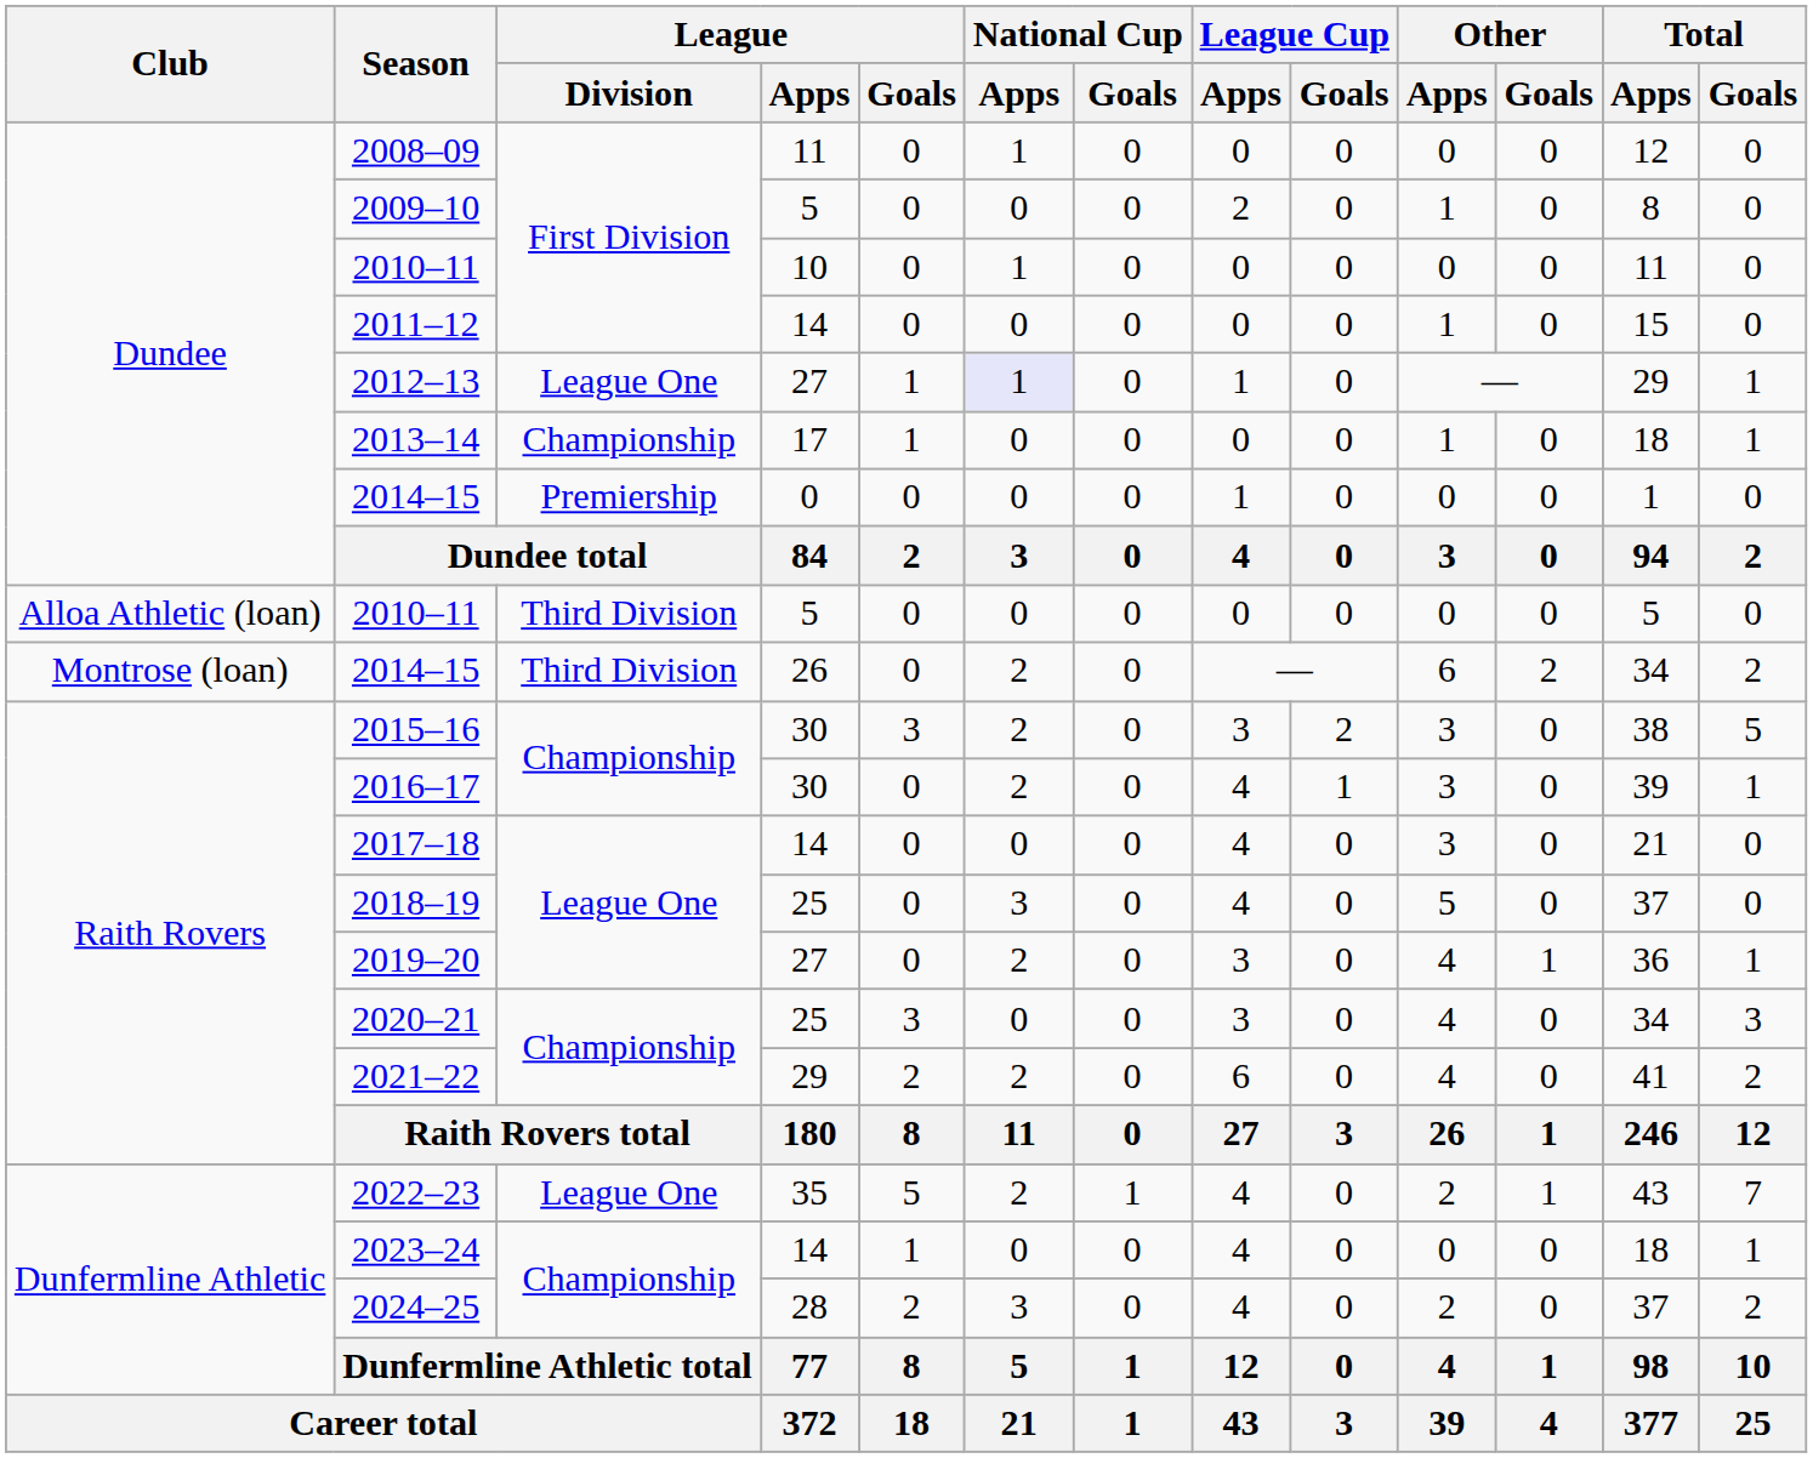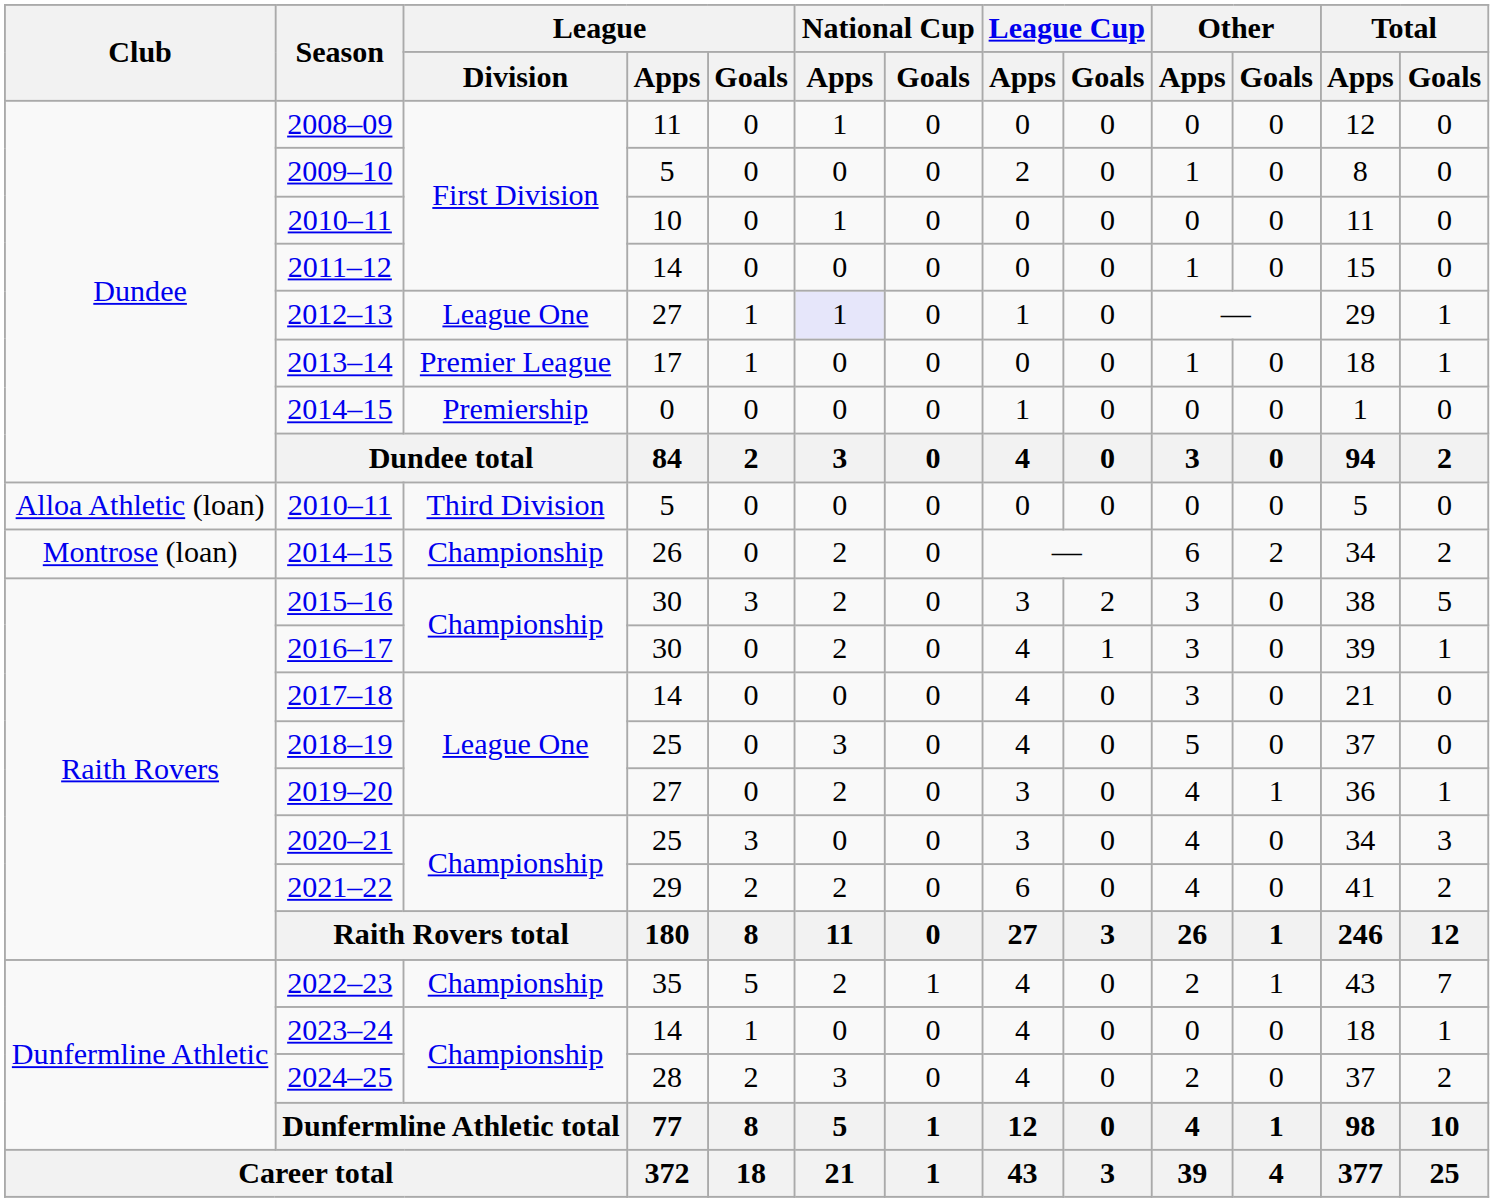 <table class="wikitable" style="text-align:center">
 <tr>
 <th rowspan="2">Club</th>
 <th rowspan="2">Season</th>
 <th colspan="3">League</th>
 <th colspan="2">National Cup</th>
 <th colspan="2"><a href='#'>League Cup</a></th>
 <th colspan="2">Other</th>
 <th colspan="2">Total</th>
 </tr>
 <tr>
 <th>Division</th>
 <th>Apps</th>
 <th>Goals</th>
 <th>Apps</th>
 <th>Goals</th>
 <th>Apps</th>
 <th>Goals</th>
 <th>Apps</th>
 <th>Goals</th>
 <th>Apps</th>
 <th>Goals</th>
 </tr>
 <tr>
 <td rowspan="8"><a href='#'>Dundee</a></td>
 <td><a href='#'>2008–09</a></td>
 <td rowspan="4"><a href='#'>First Division</a></td>
 <td>11</td>
 <td>0</td>
 <td>1</td>
 <td>0</td>
 <td>0</td>
 <td>0</td>
 <td>0</td>
 <td>0</td>
 <td>12</td>
 <td>0</td>
 </tr>
 <tr>
 <td><a href='#'>2009–10</a></td>
 <td>5</td>
 <td>0</td>
 <td>0</td>
 <td>0</td>
 <td>2</td>
 <td>0</td>
 <td>1</td>
 <td>0</td>
 <td>8</td>
 <td>0</td>
 </tr>
 <tr>
 <td><a href='#'>2010–11</a></td>
 <td>10</td>
 <td>0</td>
 <td>1</td>
 <td>0</td>
 <td>0</td>
 <td>0</td>
 <td>0</td>
 <td>0</td>
 <td>11</td>
 <td>0</td>
 </tr>
 <tr>
 <td><a href='#'>2011–12</a></td>
 <td>14</td>
 <td>0</td>
 <td>0</td>
 <td>0</td>
 <td>0</td>
 <td>0</td>
 <td>1</td>
 <td>0</td>
 <td>15</td>
 <td>0</td>
 </tr>
 <tr>
 <td><a href='#'>2012–13</a></td>
 <td><a href='#'>League One</a></td>
 <td>27</td>
 <td>1</td>
 <td style="background: lavender;">1</td>
 <td>0</td>
 <td>1</td>
 <td>0</td>
 <td colspan="2">—</td>
 <td>29</td>
 <td>1</td>
 </tr>
 <tr>
 <td><a href='#'>2013–14</a></td>
-<td><a href='#'>Championship</a></td>
+<td><a href='#'>Premier League</a></td>
 <td>17</td>
 <td>1</td>
 <td>0</td>
 <td>0</td>
 <td>0</td>
 <td>0</td>
 <td>1</td>
 <td>0</td>
 <td>18</td>
 <td>1</td>
 </tr>
 <tr>
 <td><a href='#'>2014–15</a></td>
 <td><a href='#'>Premiership</a></td>
 <td>0</td>
 <td>0</td>
 <td>0</td>
 <td>0</td>
 <td>1</td>
 <td>0</td>
 <td>0</td>
 <td>0</td>
 <td>1</td>
 <td>0</td>
 </tr>
 <tr>
 <th colspan="2">Dundee total</th>
 <th>84</th>
 <th>2</th>
 <th>3</th>
 <th>0</th>
 <th>4</th>
 <th>0</th>
 <th>3</th>
 <th>0</th>
 <th>94</th>
 <th>2</th>
 </tr>
 <tr>
 <td><a href='#'>Alloa Athletic</a> (loan)</td>
 <td><a href='#'>2010–11</a></td>
 <td><a href='#'>Third Division</a></td>
 <td>5</td>
 <td>0</td>
 <td>0</td>
 <td>0</td>
 <td>0</td>
 <td>0</td>
 <td>0</td>
 <td>0</td>
 <td>5</td>
 <td>0</td>
 </tr>
 <tr>
 <td><a href='#'>Montrose</a> (loan)</td>
 <td><a href='#'>2014–15</a></td>
-<td><a href='#'>Third Division</a></td>
+<td><a href='#'>Championship</a></td>
 <td>26</td>
 <td>0</td>
 <td>2</td>
 <td>0</td>
 <td colspan="2">—</td>
 <td>6</td>
 <td>2</td>
 <td>34</td>
 <td>2</td>
 </tr>
 <tr>
 <td rowspan="8"><a href='#'>Raith Rovers</a></td>
 <td><a href='#'>2015–16</a></td>
 <td rowspan="2"><a href='#'>Championship</a></td>
 <td>30</td>
 <td>3</td>
 <td>2</td>
 <td>0</td>
 <td>3</td>
 <td>2</td>
 <td>3</td>
 <td>0</td>
 <td>38</td>
 <td>5</td>
 </tr>
 <tr>
 <td><a href='#'>2016–17</a></td>
 <td>30</td>
 <td>0</td>
 <td>2</td>
 <td>0</td>
 <td>4</td>
 <td>1</td>
 <td>3</td>
 <td>0</td>
 <td>39</td>
 <td>1</td>
 </tr>
 <tr>
 <td><a href='#'>2017–18</a></td>
 <td rowspan="3"><a href='#'>League One</a></td>
 <td>14</td>
 <td>0</td>
 <td>0</td>
 <td>0</td>
 <td>4</td>
 <td>0</td>
 <td>3</td>
 <td>0</td>
 <td>21</td>
 <td>0</td>
 </tr>
 <tr>
 <td><a href='#'>2018–19</a></td>
 <td>25</td>
 <td>0</td>
 <td>3</td>
 <td>0</td>
 <td>4</td>
 <td>0</td>
 <td>5</td>
 <td>0</td>
 <td>37</td>
 <td>0</td>
 </tr>
 <tr>
 <td><a href='#'>2019–20</a></td>
 <td>27</td>
 <td>0</td>
 <td>2</td>
 <td>0</td>
 <td>3</td>
 <td>0</td>
 <td>4</td>
 <td>1</td>
 <td>36</td>
 <td>1</td>
 </tr>
 <tr>
 <td><a href='#'>2020–21</a></td>
 <td rowspan="2"><a href='#'>Championship</a></td>
 <td>25</td>
 <td>3</td>
 <td>0</td>
 <td>0</td>
 <td>3</td>
 <td>0</td>
 <td>4</td>
 <td>0</td>
 <td>34</td>
 <td>3</td>
 </tr>
 <tr>
 <td><a href='#'>2021–22</a></td>
 <td>29</td>
 <td>2</td>
 <td>2</td>
 <td>0</td>
 <td>6</td>
 <td>0</td>
 <td>4</td>
 <td>0</td>
 <td>41</td>
 <td>2</td>
 </tr>
 <tr>
 <th colspan="2">Raith Rovers total</th>
 <th>180</th>
 <th>8</th>
 <th>11</th>
 <th>0</th>
 <th>27</th>
 <th>3</th>
 <th>26</th>
 <th>1</th>
 <th>246</th>
 <th>12</th>
 </tr>
 <tr>
 <td rowspan="4"><a href='#'>Dunfermline Athletic</a></td>
 <td><a href='#'>2022–23</a></td>
-<td><a href='#'>League One</a></td>
+<td><a href='#'>Championship</a></td>
 <td>35</td>
 <td>5</td>
 <td>2</td>
 <td>1</td>
 <td>4</td>
 <td>0</td>
 <td>2</td>
 <td>1</td>
 <td>43</td>
 <td>7</td>
 </tr>
 <tr>
 <td><a href='#'>2023–24</a></td>
 <td rowspan="2"><a href='#'>Championship</a></td>
 <td>14</td>
 <td>1</td>
 <td>0</td>
 <td>0</td>
 <td>4</td>
 <td>0</td>
 <td>0</td>
 <td>0</td>
 <td>18</td>
 <td>1</td>
 </tr>
 <tr>
 <td><a href='#'>2024–25</a></td>
 <td>28</td>
 <td>2</td>
 <td>3</td>
 <td>0</td>
 <td>4</td>
 <td>0</td>
 <td>2</td>
 <td>0</td>
 <td>37</td>
 <td>2</td>
 </tr>
 <tr>
 <th colspan="2">Dunfermline Athletic total</th>
 <th>77</th>
 <th>8</th>
 <th>5</th>
 <th>1</th>
 <th>12</th>
 <th>0</th>
 <th>4</th>
 <th>1</th>
 <th>98</th>
 <th>10</th>
 </tr>
 <tr>
 <th colspan="3">Career total</th>
 <th>372</th>
 <th>18</th>
 <th>21</th>
 <th>1</th>
 <th>43</th>
 <th>3</th>
 <th>39</th>
 <th>4</th>
 <th>377</th>
 <th>25</th>
 </tr>
 </table>
